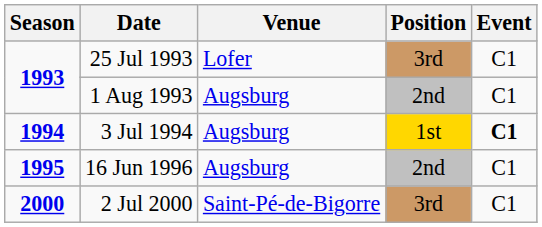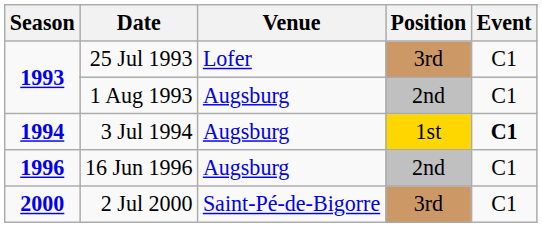 <table class="wikitable" style="text-align:center; font-size:95%;">
 <tr>
 <th>Season</th>
 <th>Date</th>
 <th>Venue</th>
 <th>Position</th>
 <th>Event</th>
 </tr>
 <tr>
 <td rowspan=2><strong><a href='#'>1993</a></strong></td>
 <td align=right>25 Jul 1993</td>
 <td align=left><a href='#'>Lofer</a></td>
 <td bgcolor=cc9966>3rd</td>
 <td>C1</td>
 </tr>
 <tr>
 <td align=right>1 Aug 1993</td>
 <td align=left><a href='#'>Augsburg</a></td>
 <td bgcolor=silver>2nd</td>
 <td>C1</td>
 </tr>
 <tr>
 <td><strong><a href='#'>1994</a></strong></td>
 <td align=right>3 Jul 1994</td>
 <td align=left><a href='#'>Augsburg</a></td>
 <td bgcolor=gold>1st</td>
 <td><strong>C1</strong></td>
 </tr>
 <tr>
-<td><strong><a href='#'>1995</a></strong></td>
+<td><strong><a href='#'>1996</a></strong></td>
 <td align=right>16 Jun 1996</td>
 <td align=left><a href='#'>Augsburg</a></td>
 <td bgcolor=silver>2nd</td>
 <td>C1</td>
 </tr>
 <tr>
 <td><strong><a href='#'>2000</a></strong></td>
 <td align=right>2 Jul 2000</td>
 <td align=left><a href='#'>Saint-Pé-de-Bigorre</a></td>
 <td bgcolor=cc9966>3rd</td>
 <td>C1</td>
 </tr>
 </table>
